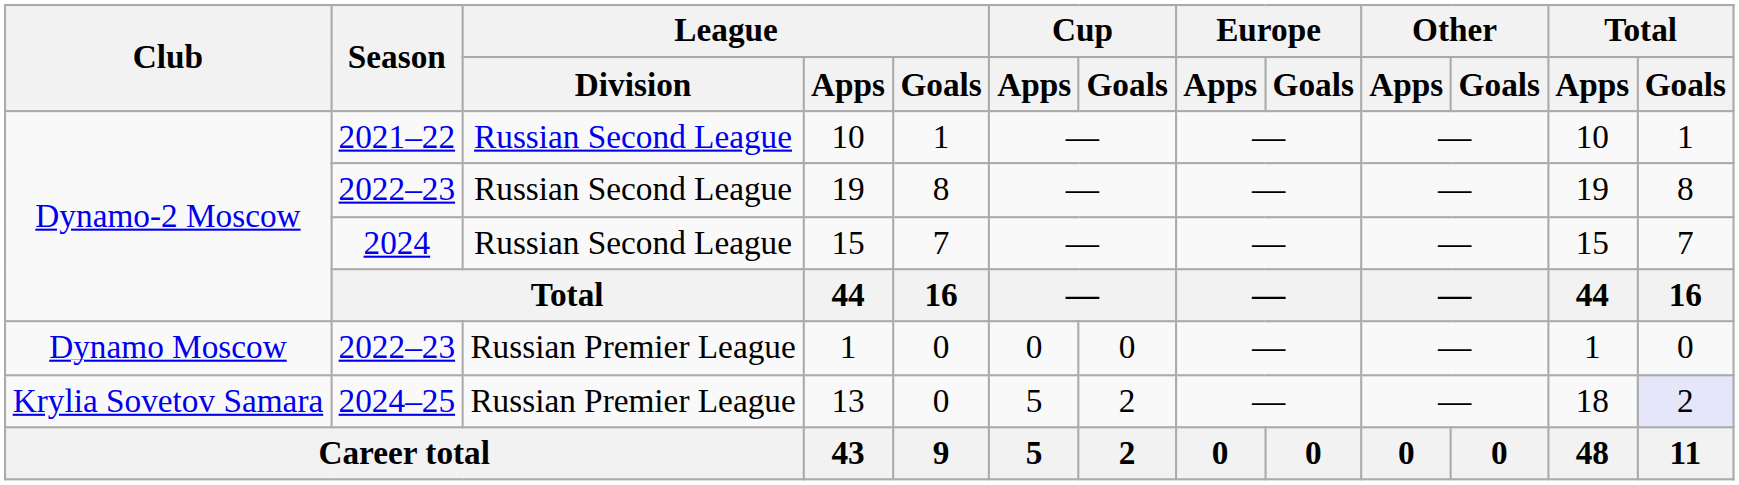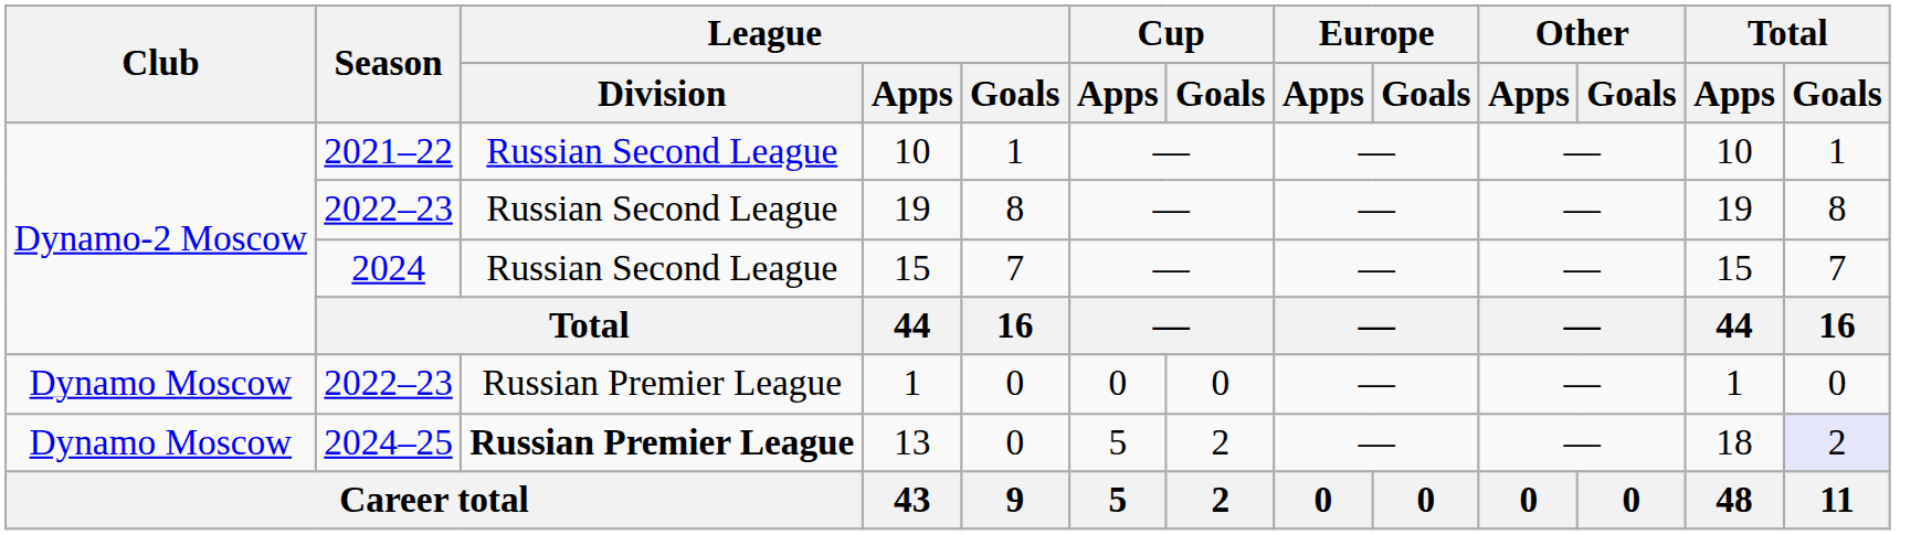 <table class="wikitable" style="text-align: center;">
 <tr>
 <th rowspan="2">Club</th>
 <th rowspan="2">Season</th>
 <th colspan="3">League</th>
 <th colspan="2">Cup</th>
 <th colspan="2">Europe</th>
 <th colspan="2">Other</th>
 <th colspan="2">Total</th>
 </tr>
 <tr>
 <th>Division</th>
 <th>Apps</th>
 <th>Goals</th>
 <th>Apps</th>
 <th>Goals</th>
 <th>Apps</th>
 <th>Goals</th>
 <th>Apps</th>
 <th>Goals</th>
 <th>Apps</th>
 <th>Goals</th>
 </tr>
 <tr>
 <td rowspan="4"><a href='#'>Dynamo-2 Moscow</a></td>
 <td><a href='#'>2021–22</a></td>
 <td><a href='#'>Russian Second League</a></td>
 <td>10</td>
 <td>1</td>
 <td colspan="2">—</td>
 <td colspan="2">—</td>
 <td colspan="2">—</td>
 <td>10</td>
 <td>1</td>
 </tr>
 <tr>
 <td><a href='#'>2022–23</a></td>
 <td>Russian Second League</td>
 <td>19</td>
 <td>8</td>
 <td colspan="2">—</td>
 <td colspan="2">—</td>
 <td colspan="2">—</td>
 <td>19</td>
 <td>8</td>
 </tr>
 <tr>
 <td><a href='#'>2024</a></td>
 <td>Russian Second League</td>
 <td>15</td>
 <td>7</td>
 <td colspan="2">—</td>
 <td colspan="2">—</td>
 <td colspan="2">—</td>
 <td>15</td>
 <td>7</td>
 </tr>
 <tr>
 <th colspan="2">Total</th>
 <th>44</th>
 <th>16</th>
 <th colspan="2">—</th>
 <th colspan="2">—</th>
 <th colspan="2">—</th>
 <th>44</th>
 <th>16</th>
 </tr>
 <tr>
 <td><a href='#'>Dynamo Moscow</a></td>
 <td><a href='#'>2022–23</a></td>
 <td>Russian Premier League</td>
 <td>1</td>
 <td>0</td>
 <td>0</td>
 <td>0</td>
 <td colspan="2">—</td>
 <td colspan="2">—</td>
 <td>1</td>
 <td>0</td>
 </tr>
 <tr>
-<td><a href='#'>Krylia Sovetov Samara</a></td>
+<td><a href='#'>Dynamo Moscow</a></td>
 <td><a href='#'>2024–25</a></td>
-<td>Russian Premier League</td>
+<td><strong>Russian Premier League</strong></td>
 <td>13</td>
 <td>0</td>
 <td>5</td>
 <td>2</td>
 <td colspan="2">—</td>
 <td colspan="2">—</td>
 <td>18</td>
 <td style="background: lavender;">2</td>
 </tr>
 <tr>
 <th colspan="3">Career total</th>
 <th>43</th>
 <th>9</th>
 <th>5</th>
 <th>2</th>
 <th>0</th>
 <th>0</th>
 <th>0</th>
 <th>0</th>
 <th>48</th>
 <th>11</th>
 </tr>
 </table>
